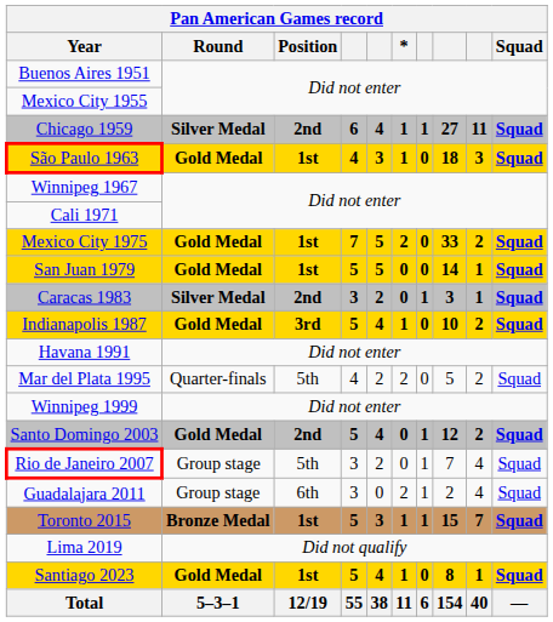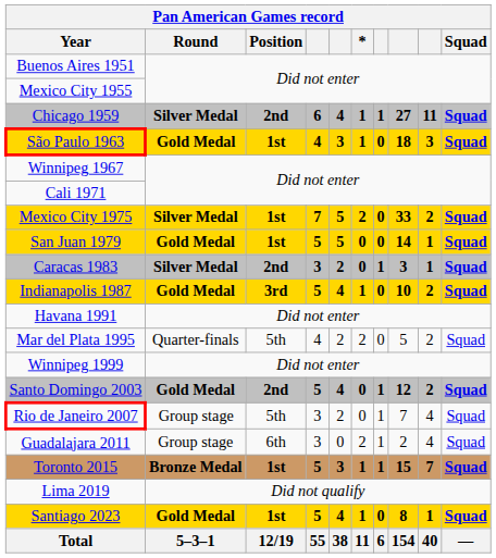 <table class="wikitable" style="text-align: center;">
 <tr>
 <th colspan=10><a href='#'>Pan American Games record</a></th>
 </tr>
 <tr>
 <th>Year</th>
 <th>Round</th>
 <th>Position</th>
 <th></th>
 <th></th>
 <th>*</th>
 <th></th>
 <th></th>
 <th></th>
 <th>Squad</th>
 </tr>
 <tr>
 <td> <a href='#'>Buenos Aires 1951</a></td>
 <td rowspan=2 colspan=9><em>Did not enter</em></td>
 </tr>
 <tr>
 <td> <a href='#'>Mexico City 1955</a></td>
 </tr>
 <tr style="background:Silver;">
 <td> <a href='#'>Chicago 1959</a></td>
 <td><strong>Silver Medal</strong></td>
 <td><strong>2nd</strong></td>
 <td><strong>6</strong></td>
 <td><strong>4</strong></td>
 <td><strong>1</strong></td>
 <td><strong>1</strong></td>
 <td><strong>27</strong></td>
 <td><strong>11</strong></td>
 <td><strong><a href='#'>Squad</a></strong></td>
 </tr>
 <tr style="background:Gold;">
 <td style="border: 3px solid red"> <a href='#'>São Paulo 1963</a></td>
 <td><strong>Gold Medal</strong></td>
 <td><strong>1st</strong></td>
 <td><strong>4</strong></td>
 <td><strong>3</strong></td>
 <td><strong>1</strong></td>
 <td><strong>0</strong></td>
 <td><strong>18</strong></td>
 <td><strong>3</strong></td>
 <td><strong><a href='#'>Squad</a></strong></td>
 </tr>
 <tr>
 <td> <a href='#'>Winnipeg 1967</a></td>
 <td rowspan=2 colspan=9><em>Did not enter</em></td>
 </tr>
 <tr>
 <td> <a href='#'>Cali 1971</a></td>
 </tr>
 <tr style="background:Gold;">
 <td> <a href='#'>Mexico City 1975</a></td>
-<td><strong>Gold Medal</strong></td>
+<td><strong>Silver Medal</strong></td>
 <td><strong>1st</strong></td>
 <td><strong>7</strong></td>
 <td><strong>5</strong></td>
 <td><strong>2</strong></td>
 <td><strong>0</strong></td>
 <td><strong>33</strong></td>
 <td><strong>2</strong></td>
 <td><strong><a href='#'>Squad</a></strong></td>
 </tr>
 <tr style="background:Gold;">
 <td> <a href='#'>San Juan 1979</a></td>
 <td><strong>Gold Medal</strong></td>
 <td><strong>1st</strong></td>
 <td><strong>5</strong></td>
 <td><strong>5</strong></td>
 <td><strong>0</strong></td>
 <td><strong>0</strong></td>
 <td><strong>14</strong></td>
 <td><strong>1</strong></td>
 <td><strong><a href='#'>Squad</a></strong></td>
 </tr>
 <tr style="background:Silver;">
 <td> <a href='#'>Caracas 1983</a></td>
 <td><strong>Silver Medal</strong></td>
 <td><strong>2nd</strong></td>
 <td><strong>3</strong></td>
 <td><strong>2</strong></td>
 <td><strong>0</strong></td>
 <td><strong>1</strong></td>
 <td><strong>3</strong></td>
 <td><strong>1</strong></td>
 <td><strong><a href='#'>Squad</a></strong></td>
 </tr>
 <tr style="background:Gold;">
 <td> <a href='#'>Indianapolis 1987</a></td>
 <td><strong>Gold Medal</strong></td>
 <td><strong>3rd</strong></td>
 <td><strong>5</strong></td>
 <td><strong>4</strong></td>
 <td><strong>1</strong></td>
 <td><strong>0</strong></td>
 <td><strong>10</strong></td>
 <td><strong>2</strong></td>
 <td><strong><a href='#'>Squad</a></strong></td>
 </tr>
 <tr>
 <td> <a href='#'>Havana 1991</a></td>
 <td colspan=9><em>Did not enter</em></td>
 </tr>
 <tr>
 <td> <a href='#'>Mar del Plata 1995</a></td>
 <td>Quarter-finals</td>
 <td>5th</td>
 <td>4</td>
 <td>2</td>
 <td>2</td>
 <td>0</td>
 <td>5</td>
 <td>2</td>
 <td><a href='#'>Squad</a></td>
 </tr>
 <tr>
 <td> <a href='#'>Winnipeg 1999</a></td>
 <td colspan=9><em>Did not enter</em></td>
 </tr>
 <tr style="background:Silver;">
 <td> <a href='#'>Santo Domingo 2003</a></td>
 <td><strong>Gold Medal</strong></td>
 <td><strong>2nd</strong></td>
 <td><strong>5</strong></td>
 <td><strong>4</strong></td>
 <td><strong>0</strong></td>
 <td><strong>1</strong></td>
 <td><strong>12</strong></td>
 <td><strong>2</strong></td>
 <td><strong><a href='#'>Squad</a></strong></td>
 </tr>
 <tr>
 <td style="border: 3px solid red"> <a href='#'>Rio de Janeiro 2007</a></td>
 <td>Group stage</td>
 <td>5th</td>
 <td>3</td>
 <td>2</td>
 <td>0</td>
 <td>1</td>
 <td>7</td>
 <td>4</td>
 <td><a href='#'>Squad</a></td>
 </tr>
 <tr>
 <td> <a href='#'>Guadalajara 2011</a></td>
 <td>Group stage</td>
 <td>6th</td>
 <td>3</td>
 <td>0</td>
 <td>2</td>
 <td>1</td>
 <td>2</td>
 <td>4</td>
 <td><a href='#'>Squad</a></td>
 </tr>
 <tr style="background:#c96;">
 <td> <a href='#'>Toronto 2015</a></td>
 <td><strong>Bronze Medal</strong></td>
 <td><strong>1st</strong></td>
 <td><strong>5</strong></td>
 <td><strong>3</strong></td>
 <td><strong>1</strong></td>
 <td><strong>1</strong></td>
 <td><strong>15</strong></td>
 <td><strong>7</strong></td>
 <td><strong><a href='#'>Squad</a></strong></td>
 </tr>
 <tr>
 <td> <a href='#'>Lima 2019</a></td>
 <td colspan=9><em>Did not qualify</em></td>
 </tr>
 <tr style="background:Gold;">
 <td> <a href='#'>Santiago 2023</a></td>
 <td><strong>Gold Medal</strong></td>
 <td><strong>1st</strong></td>
 <td><strong>5</strong></td>
 <td><strong>4</strong></td>
 <td><strong>1</strong></td>
 <td><strong>0</strong></td>
 <td><strong>8</strong></td>
 <td><strong>1</strong></td>
 <td><strong><a href='#'>Squad</a></strong></td>
 </tr>
 <tr>
 <th>Total</th>
 <th>5–3–1</th>
 <th>12/19</th>
 <th>55</th>
 <th>38</th>
 <th>11</th>
 <th>6</th>
 <th>154</th>
 <th>40</th>
 <th>—</th>
 </tr>
 </table>
